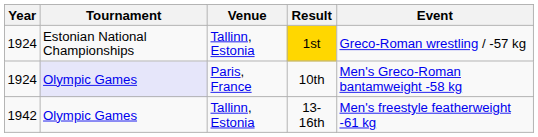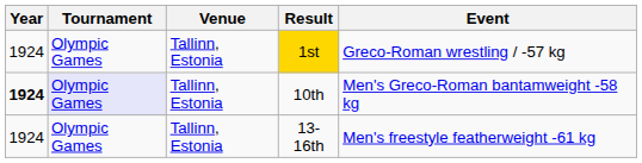 <table class="wikitable" style="font-size: 95%;">
 <tr>
 <th>Year</th>
 <th>Tournament</th>
 <th>Venue</th>
 <th>Result</th>
 <th>Event</th>
 </tr>
 <tr>
 <td>1924</td>
-<td>Estonian National Championships</td>
+<td><a href='#'>Olympic Games</a></td>
 <td><a href='#'>Tallinn</a>, <a href='#'>Estonia</a></td>
 <td align="center" bgcolor=gold>1st</td>
 <td><a href='#'>Greco-Roman wrestling</a> / -57 kg</td>
 </tr>
 <tr>
-<td>1924</td>
+<td><strong>1924</strong></td>
 <td style="background: lavender;"><a href='#'>Olympic Games</a></td>
-<td><a href='#'>Paris</a>, <a href='#'>France</a></td>
+<td><a href='#'>Tallinn</a>, <a href='#'>Estonia</a></td>
 <td align="center">10th</td>
 <td><a href='#'>Men's Greco-Roman bantamweight -58 kg</a></td>
 </tr>
 <tr>
-<td>1942</td>
+<td>1924</td>
 <td><a href='#'>Olympic Games</a></td>
 <td><a href='#'>Tallinn</a>, <a href='#'>Estonia</a></td>
 <td align="center">13-16th</td>
 <td><a href='#'>Men's freestyle featherweight -61 kg</a></td>
 </tr>
 </table>
